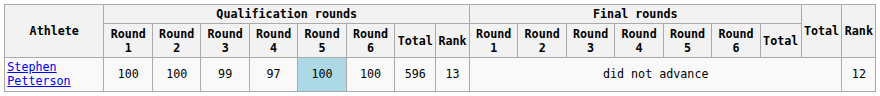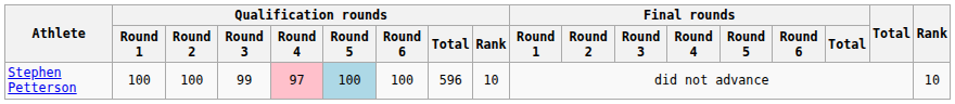 <table class="wikitable" style="font-size:90%">
 <tr>
 <th rowspan=2>Athlete</th>
 <th colspan=8>Qualification rounds</th>
 <th colspan=7>Final rounds</th>
 <th rowspan=2>Total</th>
 <th rowspan=2>Rank</th>
 </tr>
 <tr>
 <th>Round 1</th>
 <th>Round 2</th>
 <th>Round 3</th>
 <th>Round 4</th>
 <th>Round 5</th>
 <th>Round 6</th>
 <th>Total</th>
 <th>Rank</th>
 <th>Round 1</th>
 <th>Round 2</th>
 <th>Round 3</th>
 <th>Round 4</th>
 <th>Round 5</th>
 <th>Round 6</th>
 <th>Total</th>
 </tr>
 <tr align=center>
 <td align=left><a href='#'>Stephen Petterson</a></td>
 <td>100</td>
 <td>100</td>
 <td>99</td>
-<td>97</td>
+<td style="background: pink;">97</td>
 <td style="background: lightblue;">100</td>
 <td>100</td>
 <td>596</td>
-<td>13</td>
+<td>10</td>
 <td colspan=8>did not advance</td>
-<td>12</td>
+<td>10</td>
 </tr>
 </table>
